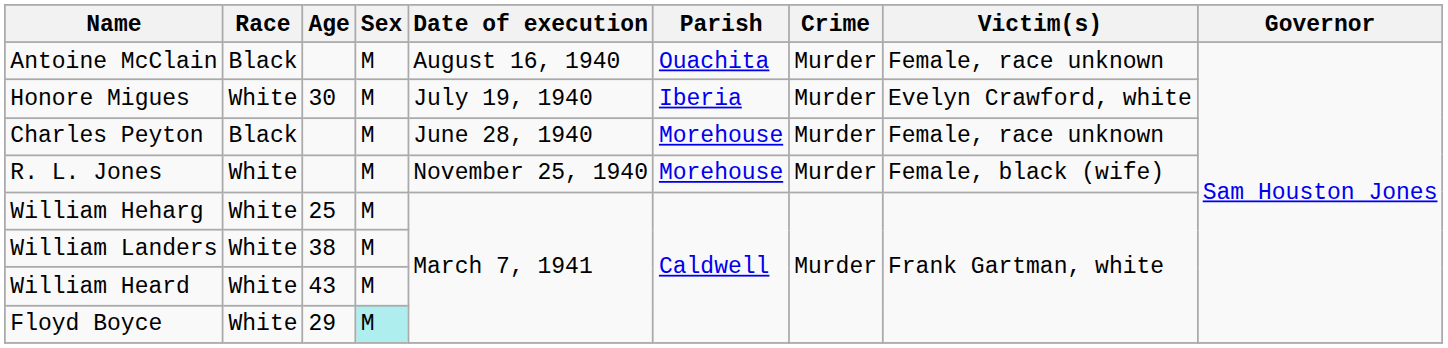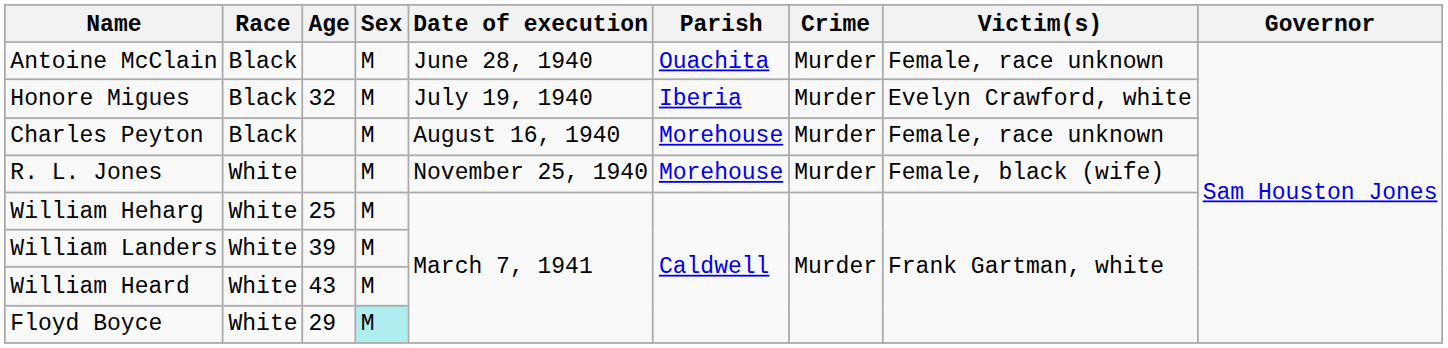 <table class="wikitable sortable">
 <tr>
 <th>Name</th>
 <th>Race</th>
 <th>Age</th>
 <th>Sex</th>
 <th>Date of execution</th>
 <th>Parish</th>
 <th>Crime</th>
 <th>Victim(s)</th>
 <th>Governor</th>
 </tr>
 <tr>
 <td>Antoine McClain</td>
 <td>Black</td>
 <td></td>
 <td>M</td>
-<td>August 16, 1940</td>
+<td>June 28, 1940</td>
 <td><a href='#'>Ouachita</a></td>
 <td>Murder</td>
 <td>Female, race unknown</td>
 <td rowspan="8"><a href='#'>Sam Houston Jones</a></td>
 </tr>
 <tr>
 <td>Honore Migues</td>
-<td>White</td>
-<td>30</td>
+<td>Black</td>
+<td>32</td>
 <td>M</td>
 <td>July 19, 1940</td>
 <td><a href='#'>Iberia</a></td>
 <td>Murder</td>
 <td>Evelyn Crawford, white</td>
 </tr>
 <tr>
 <td>Charles Peyton</td>
 <td>Black</td>
 <td></td>
 <td>M</td>
-<td>June 28, 1940</td>
+<td>August 16, 1940</td>
 <td><a href='#'>Morehouse</a></td>
 <td>Murder</td>
 <td>Female, race unknown</td>
 </tr>
 <tr>
 <td>R. L. Jones</td>
 <td>White</td>
 <td></td>
 <td>M</td>
 <td>November 25, 1940</td>
 <td><a href='#'>Morehouse</a></td>
 <td>Murder</td>
 <td>Female, black (wife)</td>
 </tr>
 <tr>
 <td>William Heharg</td>
 <td>White</td>
 <td>25</td>
 <td>M</td>
 <td rowspan="4">March 7, 1941</td>
 <td rowspan="4"><a href='#'>Caldwell</a></td>
 <td rowspan="4">Murder</td>
 <td rowspan="4">Frank Gartman, white</td>
 </tr>
 <tr>
 <td>William Landers</td>
 <td>White</td>
-<td>38</td>
+<td>39</td>
 <td>M</td>
 </tr>
 <tr>
 <td>William Heard</td>
 <td>White</td>
 <td>43</td>
 <td>M</td>
 </tr>
 <tr>
 <td>Floyd Boyce</td>
 <td>White</td>
 <td>29</td>
 <td style="background: paleturquoise;">M</td>
 </tr>
 </table>
